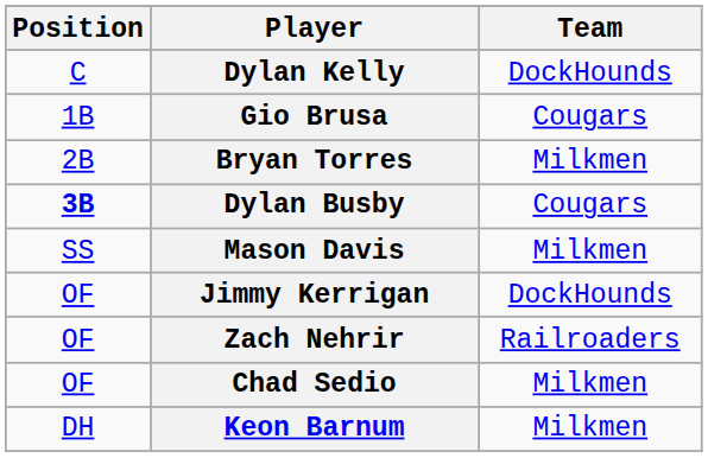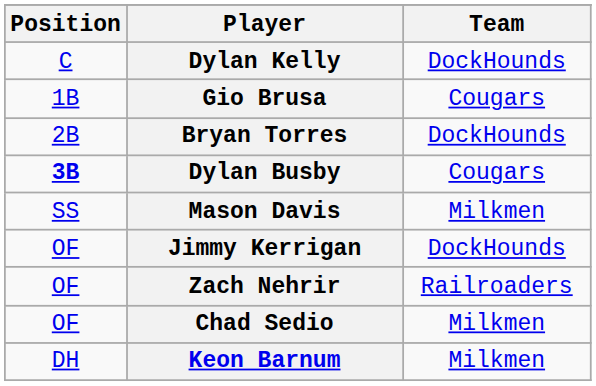 <table class="wikitable sortable plainrowheaders" style="text-align:center;">
 <tr>
 </tr>
 <tr>
 <th scope="col">Position</th>
 <th scope="col" style="width:150px;">Player</th>
 <th scope="col" style="width:100px;">Team</th>
 </tr>
 <tr>
 <td><a href='#'>C</a></td>
 <th scope="row" style="text-align:center">Dylan Kelly</th>
 <td><a href='#'>DockHounds</a></td>
 </tr>
 <tr>
 <td><a href='#'>1B</a></td>
 <th scope="row" style="text-align:center">Gio Brusa</th>
 <td><a href='#'>Cougars</a></td>
 </tr>
 <tr>
 <td><a href='#'>2B</a></td>
 <th scope="row" style="text-align:center">Bryan Torres</th>
-<td><a href='#'>Milkmen</a></td>
+<td><a href='#'>DockHounds</a></td>
 </tr>
 <tr>
 <td><strong><a href='#'>3B</a></strong></td>
 <th scope="row" style="text-align:center">Dylan Busby</th>
 <td><a href='#'>Cougars</a></td>
 </tr>
 <tr>
 <td><a href='#'>SS</a></td>
 <th scope="row" style="text-align:center">Mason Davis</th>
 <td><a href='#'>Milkmen</a></td>
 </tr>
 <tr>
 <td><a href='#'>OF</a></td>
 <th scope="row" style="text-align:center">Jimmy Kerrigan</th>
 <td><a href='#'>DockHounds</a></td>
 </tr>
 <tr>
 <td><a href='#'>OF</a></td>
 <th scope="row" style="text-align:center">Zach Nehrir</th>
 <td><a href='#'>Railroaders</a></td>
 </tr>
 <tr>
 <td><a href='#'>OF</a></td>
 <th scope="row" style="text-align:center">Chad Sedio</th>
 <td><a href='#'>Milkmen</a></td>
 </tr>
 <tr>
 <td><a href='#'>DH</a></td>
 <th scope="row" style="text-align:center"><a href='#'>Keon Barnum</a></th>
 <td><a href='#'>Milkmen</a></td>
 </tr>
 </table>
